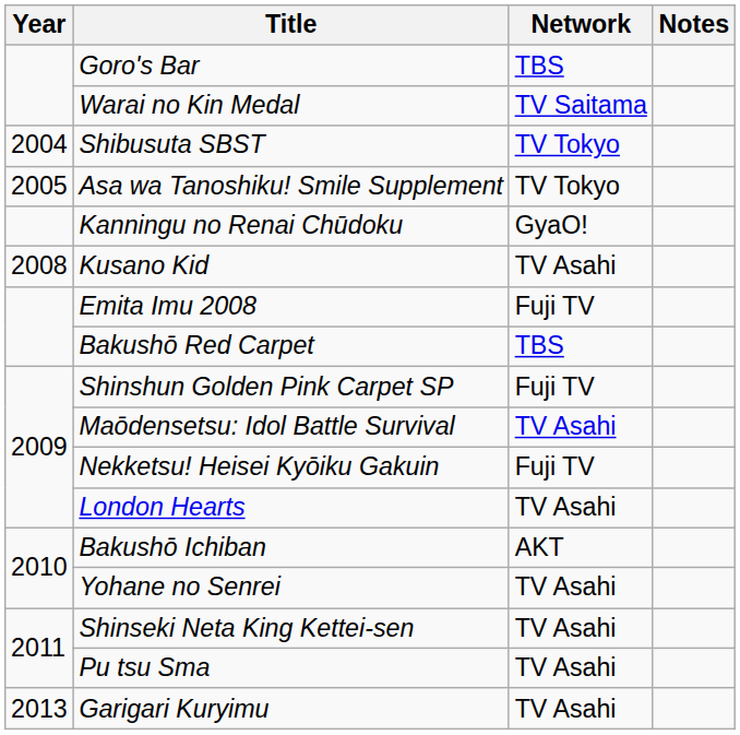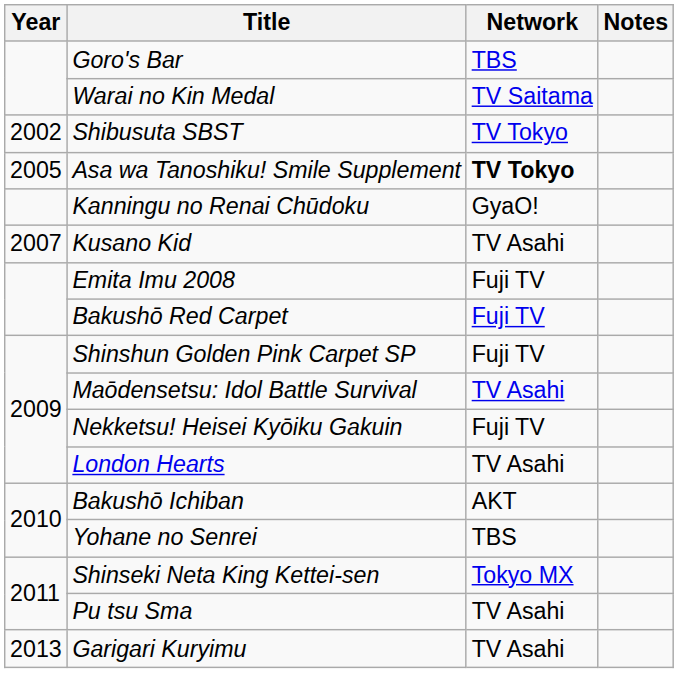 <table class="wikitable">
 <tr>
 <th>Year</th>
 <th>Title</th>
 <th>Network</th>
 <th>Notes</th>
 </tr>
 <tr>
 <td rowspan="2"></td>
 <td><em>Goro's Bar</em></td>
 <td><a href='#'>TBS</a></td>
 <td></td>
 </tr>
 <tr>
 <td><em>Warai no Kin Medal</em></td>
 <td><a href='#'>TV Saitama</a></td>
 <td></td>
 </tr>
 <tr>
-<td>2004</td>
+<td>2002</td>
 <td><em>Shibusuta SBST</em></td>
 <td><a href='#'>TV Tokyo</a></td>
 <td></td>
 </tr>
 <tr>
 <td>2005</td>
 <td><em>Asa wa Tanoshiku! Smile Supplement</em></td>
-<td>TV Tokyo</td>
+<td><strong>TV Tokyo</strong></td>
 <td></td>
 </tr>
 <tr>
 <td></td>
 <td><em>Kanningu no Renai Chūdoku</em></td>
 <td>GyaO!</td>
 <td></td>
 </tr>
 <tr>
-<td>2008</td>
+<td>2007</td>
 <td><em>Kusano Kid</em></td>
 <td>TV Asahi</td>
 <td></td>
 </tr>
 <tr>
 <td rowspan="2"></td>
 <td><em>Emita Imu 2008</em></td>
 <td>Fuji TV</td>
 <td></td>
 </tr>
 <tr>
 <td><em>Bakushō Red Carpet</em></td>
-<td><a href='#'>TBS</a></td>
+<td><a href='#'>Fuji TV</a></td>
 <td></td>
 </tr>
 <tr>
 <td rowspan="4">2009</td>
 <td><em>Shinshun Golden Pink Carpet SP</em></td>
 <td>Fuji TV</td>
 <td></td>
 </tr>
 <tr>
 <td><em>Maōdensetsu: Idol Battle Survival</em></td>
 <td><a href='#'>TV Asahi</a></td>
 <td></td>
 </tr>
 <tr>
 <td><em>Nekketsu! Heisei Kyōiku Gakuin</em></td>
 <td>Fuji TV</td>
 <td></td>
 </tr>
 <tr>
 <td><em><a href='#'>London Hearts</a></em></td>
 <td>TV Asahi</td>
 <td></td>
 </tr>
 <tr>
 <td rowspan="2">2010</td>
 <td><em>Bakushō Ichiban</em></td>
 <td>AKT</td>
 <td></td>
 </tr>
 <tr>
 <td><em>Yohane no Senrei</em></td>
-<td>TV Asahi</td>
+<td>TBS</td>
 <td></td>
 </tr>
 <tr>
 <td rowspan="2">2011</td>
 <td><em>Shinseki Neta King Kettei-sen</em></td>
-<td>TV Asahi</td>
+<td><a href='#'>Tokyo MX</a></td>
 <td></td>
 </tr>
 <tr>
 <td><em>Pu tsu Sma</em></td>
 <td>TV Asahi</td>
 <td></td>
 </tr>
 <tr>
 <td>2013</td>
 <td><em>Garigari Kuryimu</em></td>
 <td>TV Asahi</td>
 <td></td>
 </tr>
 </table>
